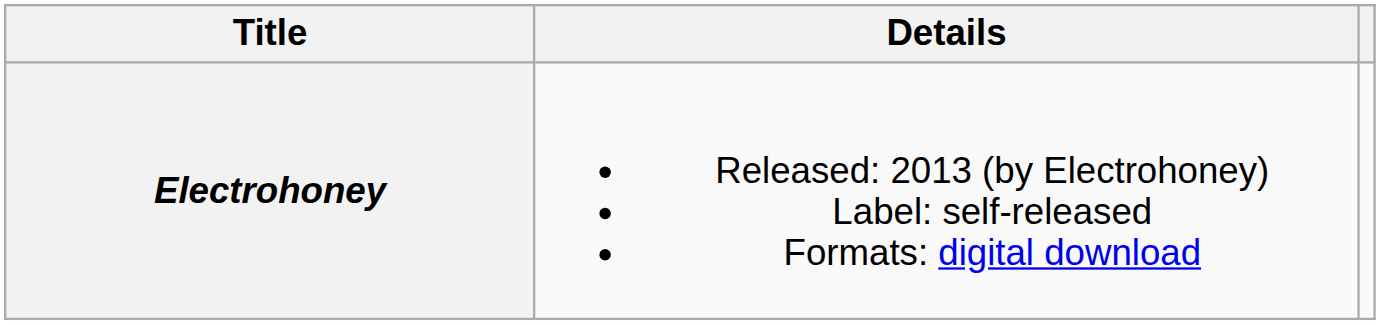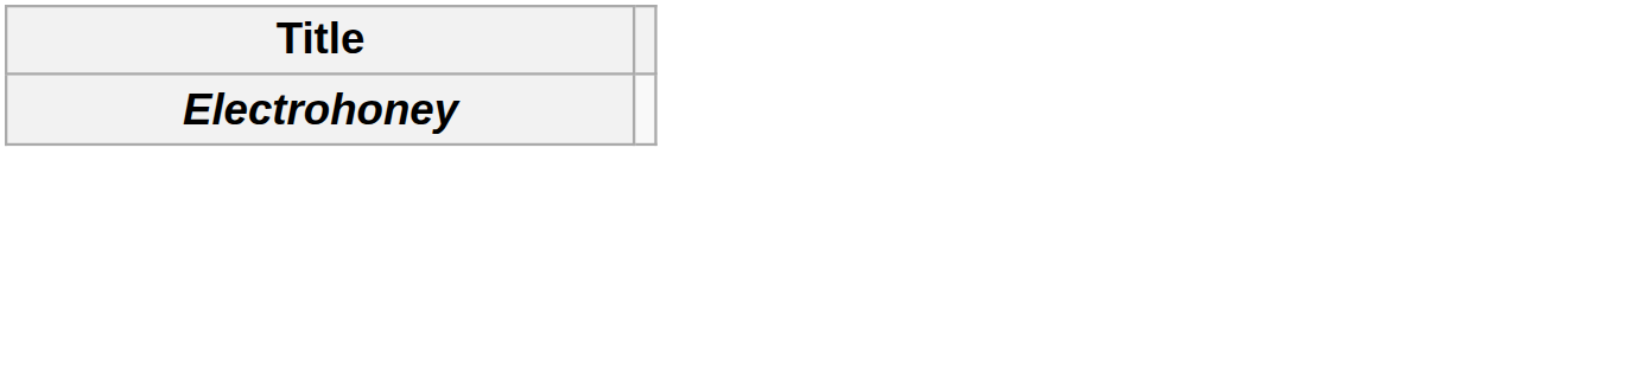 <table class="wikitable plainrowheaders" style="text-align:center;">
 <tr>
 <th rowspan="1" style="width:14em;">Title</th>
-<th rowspan="1" style="width:22em;">Details</th>
 <th rowspan="1" style="text-align: center;"></th>
 </tr>
 <tr>
 <th scope="row"><em>Electrohoney</em></th>
-<td><br><ul><li>Released: 2013 (by Electrohoney)</li><li>Label: self-released</li><li>Formats: <a href='#'>digital download</a></li></ul></td>
 <td style="text-align: center;"></td>
 </tr>
 </table>
